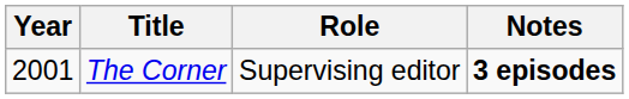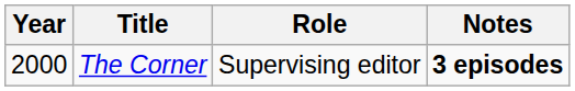 <table class="wikitable">
 <tr>
 <th>Year</th>
 <th>Title</th>
 <th>Role</th>
 <th>Notes</th>
 </tr>
 <tr>
-<td>2001</td>
+<td>2000</td>
 <td><em><a href='#'>The Corner</a></em></td>
 <td>Supervising editor</td>
 <td><strong>3 episodes</strong></td>
 </tr>
 </table>
